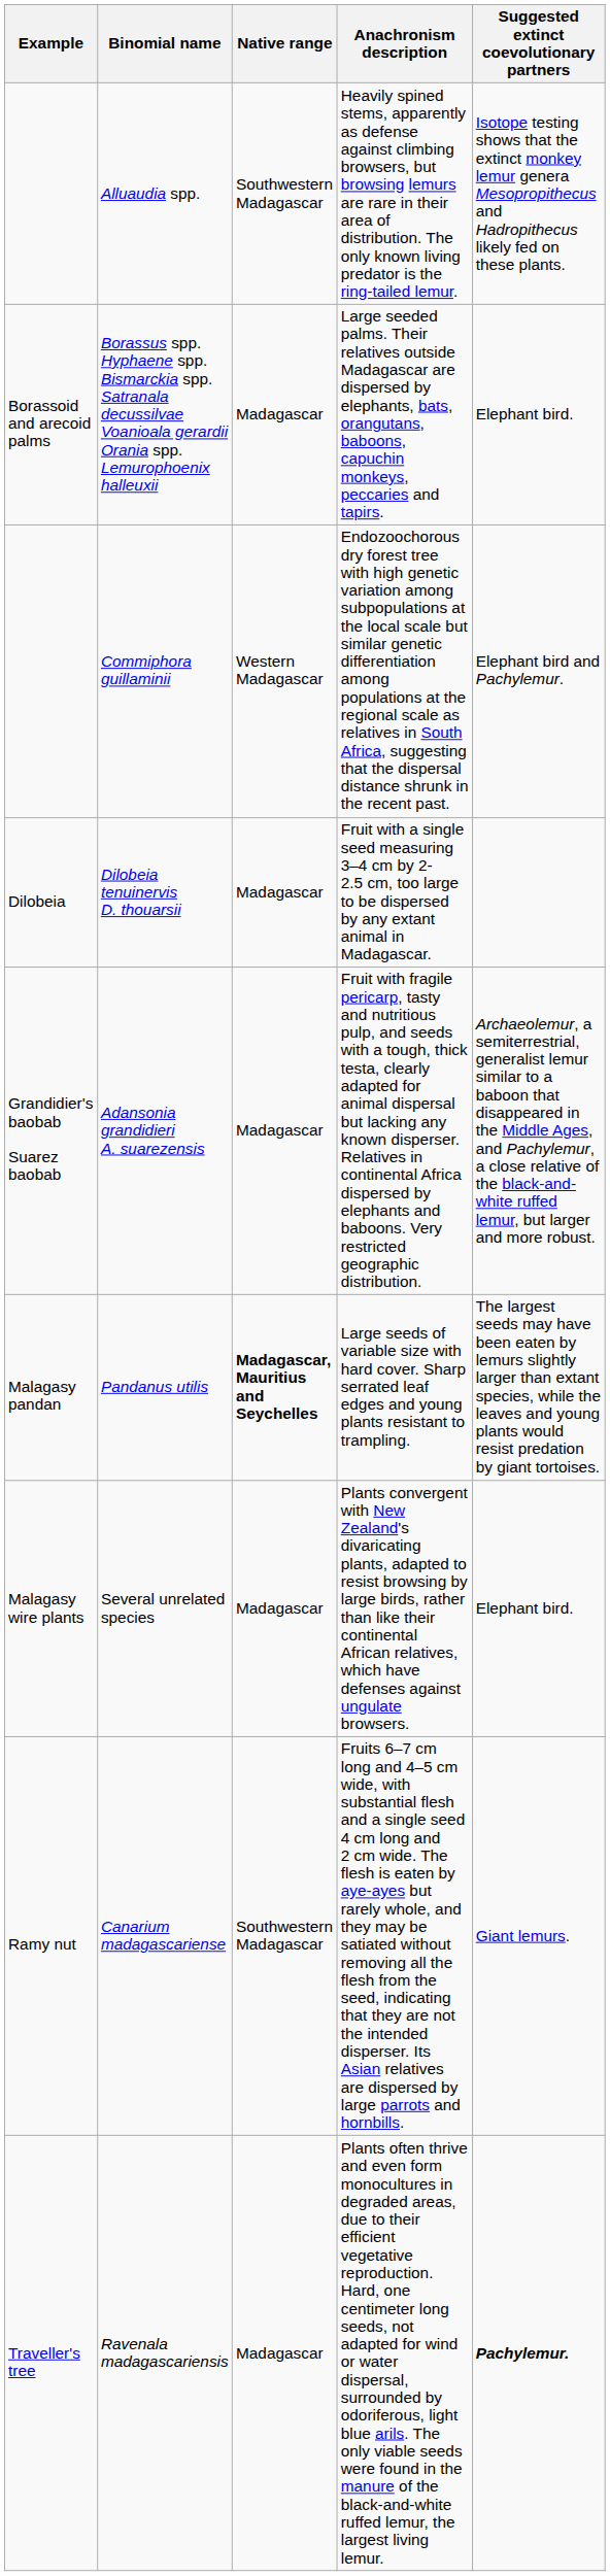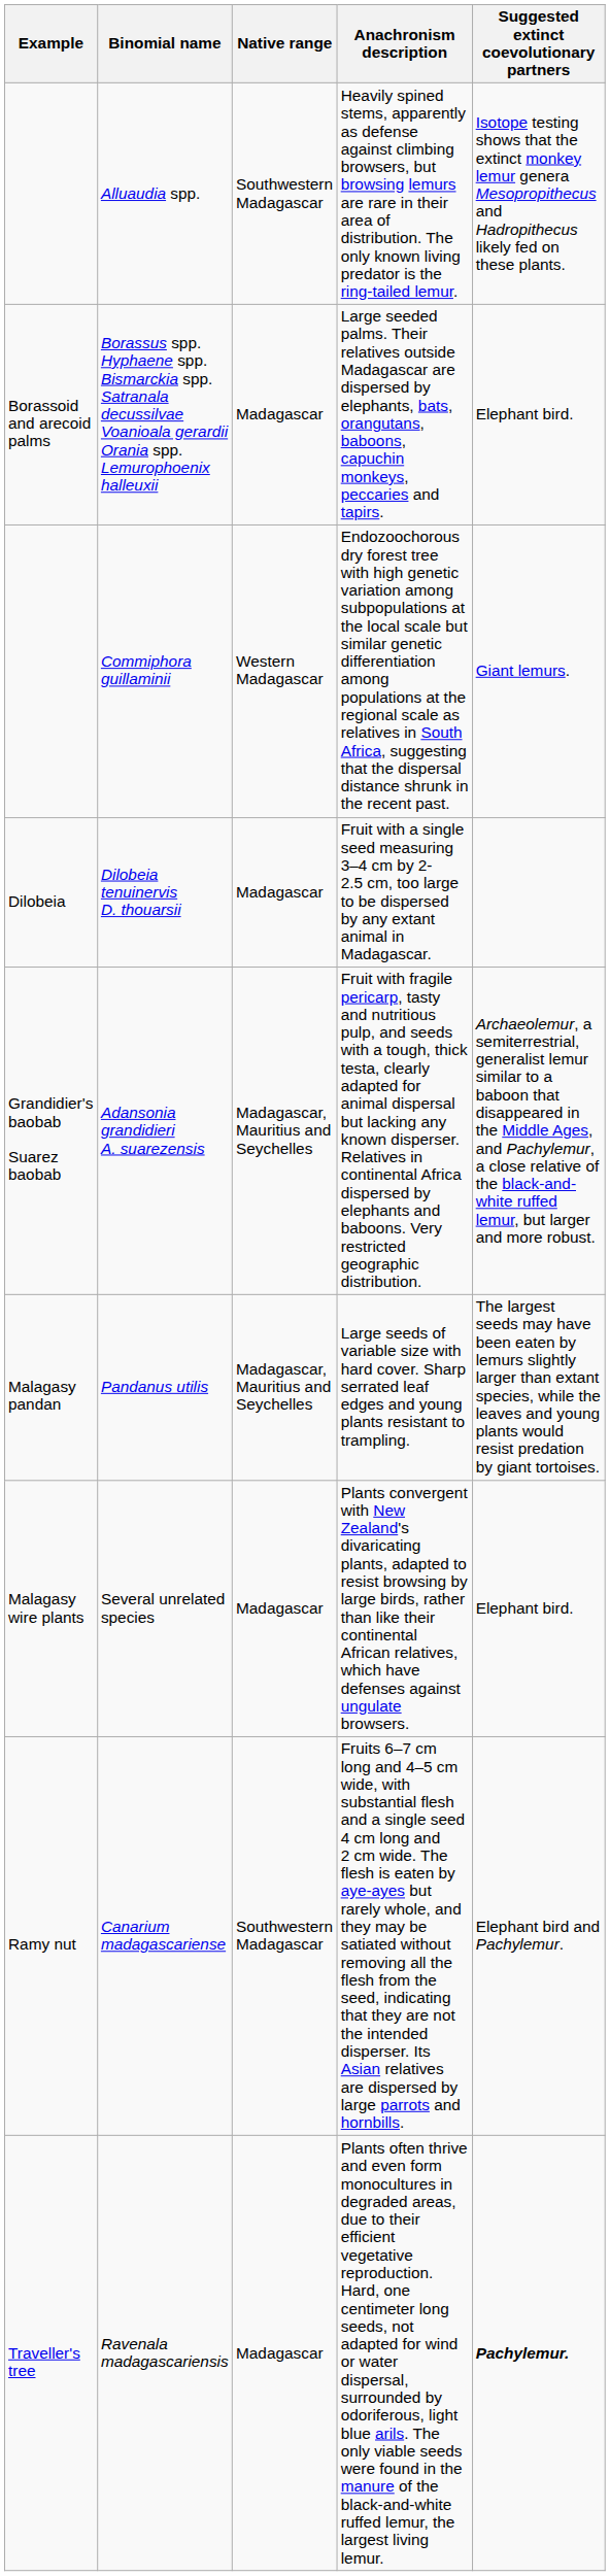 <table class=wikitable>
 <tr>
 <th>Example</th>
 <th>Binomial name</th>
 <th>Native range</th>
 <th>Anachronism description</th>
 <th>Suggested extinct coevolutionary partners</th>
 </tr>
 <tr>
 <td></td>
 <td><em><a href='#'>Alluaudia</a></em> spp.</td>
 <td>Southwestern Madagascar</td>
 <td>Heavily spined stems, apparently as defense against climbing browsers, but <a href='#'>browsing</a> <a href='#'>lemurs</a> are rare in their area of distribution. The only known living predator is the <a href='#'>ring-tailed lemur</a>.</td>
 <td><a href='#'>Isotope</a> testing shows that the extinct <a href='#'>monkey lemur</a> genera <em><a href='#'>Mesopropithecus</a></em> and <em>Hadropithecus</em> likely fed on these plants.</td>
 </tr>
 <tr>
 <td><br>Borassoid and arecoid palms</td>
 <td><em><a href='#'>Borassus</a></em> spp.<br><em><a href='#'>Hyphaene</a></em> spp.<br><em><a href='#'>Bismarckia</a></em> spp.<br><em><a href='#'>Satranala decussilvae</a></em><br><em><a href='#'>Voanioala gerardii</a></em><br><em><a href='#'>Orania</a></em> spp.<br><em><a href='#'>Lemurophoenix halleuxii </a></em></td>
 <td>Madagascar</td>
 <td>Large seeded palms. Their relatives outside Madagascar are dispersed by elephants, <a href='#'>bats</a>, <a href='#'>orangutans</a>, <a href='#'>baboons</a>, <a href='#'>capuchin monkeys</a>, <a href='#'>peccaries</a> and <a href='#'>tapirs</a>.</td>
 <td>Elephant bird.</td>
 </tr>
 <tr>
 <td></td>
 <td><em><a href='#'>Commiphora guillaminii</a></em></td>
 <td>Western Madagascar</td>
 <td>Endozoochorous dry forest tree with high genetic variation among subpopulations at the local scale but similar genetic differentiation among populations at the regional scale as relatives in <a href='#'>South Africa</a>, suggesting that the dispersal distance shrunk in the recent past.</td>
-<td>Elephant bird and <em>Pachylemur</em>.</td>
+<td><a href='#'>Giant lemurs</a>.</td>
 </tr>
 <tr>
 <td><br>Dilobeia</td>
 <td><em><a href='#'>Dilobeia tenuinervis</a></em><br><em><a href='#'>D. thouarsii</a></em></td>
 <td>Madagascar</td>
 <td>Fruit with a single seed measuring 3–4 cm by 2-2.5 cm, too large to be dispersed by any extant animal in Madagascar.</td>
 <td></td>
 </tr>
 <tr>
 <td><br>Grandidier's baobab<br><br>Suarez baobab</td>
 <td><em><a href='#'>Adansonia grandidieri</a></em><br><em><a href='#'>A. suarezensis</a></em></td>
-<td>Madagascar</td>
+<td>Madagascar, Mauritius and Seychelles</td>
 <td>Fruit with fragile <a href='#'>pericarp</a>, tasty and nutritious pulp, and seeds with a tough, thick testa, clearly adapted for animal dispersal but lacking any known disperser. Relatives in continental Africa dispersed by elephants and baboons. Very restricted geographic distribution.</td>
 <td><em>Archaeolemur</em>, a  semiterrestrial, generalist lemur similar to a baboon that disappeared in the <a href='#'>Middle Ages</a>, and <em>Pachylemur</em>, a close relative of the <a href='#'>black-and-white ruffed lemur</a>, but larger and more robust.</td>
 </tr>
 <tr>
 <td><br>Malagasy pandan</td>
 <td><em><a href='#'>Pandanus utilis</a></em></td>
-<td><strong>Madagascar, Mauritius and Seychelles</strong></td>
+<td>Madagascar, Mauritius and Seychelles</td>
 <td>Large seeds of variable size with hard cover. Sharp serrated leaf edges and young plants resistant to trampling.</td>
 <td>The largest seeds may have been eaten by lemurs slightly larger than extant species, while the leaves and young plants would resist predation by giant tortoises.</td>
 </tr>
 <tr>
 <td>Malagasy wire plants</td>
 <td>Several unrelated species</td>
 <td>Madagascar</td>
 <td>Plants convergent with <a href='#'>New Zealand</a>'s divaricating plants, adapted to resist browsing by large birds, rather than like their continental African relatives, which have defenses against <a href='#'>ungulate</a> browsers.</td>
 <td>Elephant bird.</td>
 </tr>
 <tr>
 <td><br>Ramy nut</td>
 <td><em><a href='#'>Canarium madagascariense</a></em></td>
 <td>Southwestern Madagascar</td>
 <td>Fruits 6–7 cm long and 4–5 cm wide, with substantial flesh and a single seed 4 cm long and 2 cm wide. The flesh is eaten by <a href='#'>aye-ayes</a> but rarely whole, and they may be satiated without removing all the flesh from the seed, indicating that they are not the intended disperser. Its <a href='#'>Asian</a> relatives are dispersed by large <a href='#'>parrots</a> and <a href='#'>hornbills</a>.</td>
-<td><a href='#'>Giant lemurs</a>.</td>
+<td>Elephant bird and <em>Pachylemur</em>.</td>
 </tr>
 <tr>
 <td><br><a href='#'>Traveller's tree</a></td>
 <td><em>Ravenala madagascariensis</em></td>
 <td>Madagascar</td>
 <td>Plants often thrive and even form monocultures in degraded areas, due to their efficient vegetative reproduction. Hard, one centimeter long seeds, not adapted for wind or water dispersal, surrounded by odoriferous, light blue <a href='#'>arils</a>. The only viable seeds were found in the <a href='#'>manure</a> of the black-and-white ruffed lemur, the largest living lemur.</td>
 <td><strong><em>Pachylemur.</em></strong></td>
 </tr>
 </table>
